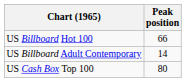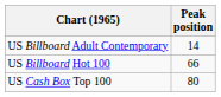 <table class="wikitable sortable">
 <tr>
 <th>Chart (1965)</th>
 <th>Peak<br>position</th>
 </tr>
 <tr>
+<td>US <em>Billboard</em> <a href='#'>Adult Contemporary</a></td>
+<td style="text-align:center;">14</td>
+</tr>
+<tr>
 <td>US <em><a href='#'>Billboard</a></em> <a href='#'>Hot 100</a></td>
 <td style="text-align:center;">66</td>
-</tr>
-<tr>
-<td>US <em>Billboard</em> <a href='#'>Adult Contemporary</a></td>
-<td style="text-align:center;">14</td>
 </tr>
 <tr>
 <td>US <a href='#'><em>Cash Box</em></a> Top 100</td>
 <td align="center">80</td>
 </tr>
 </table>
